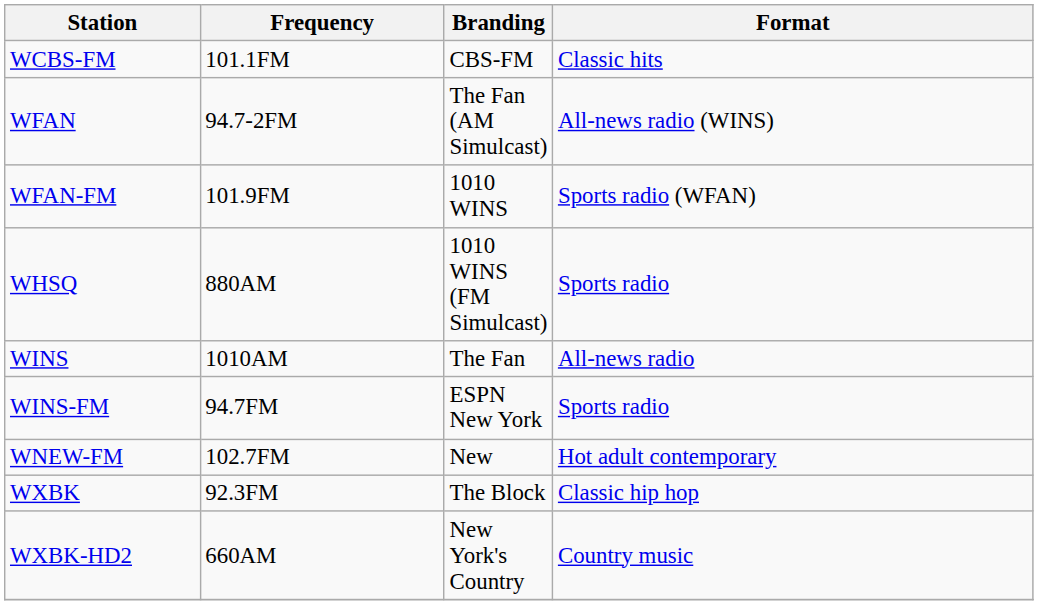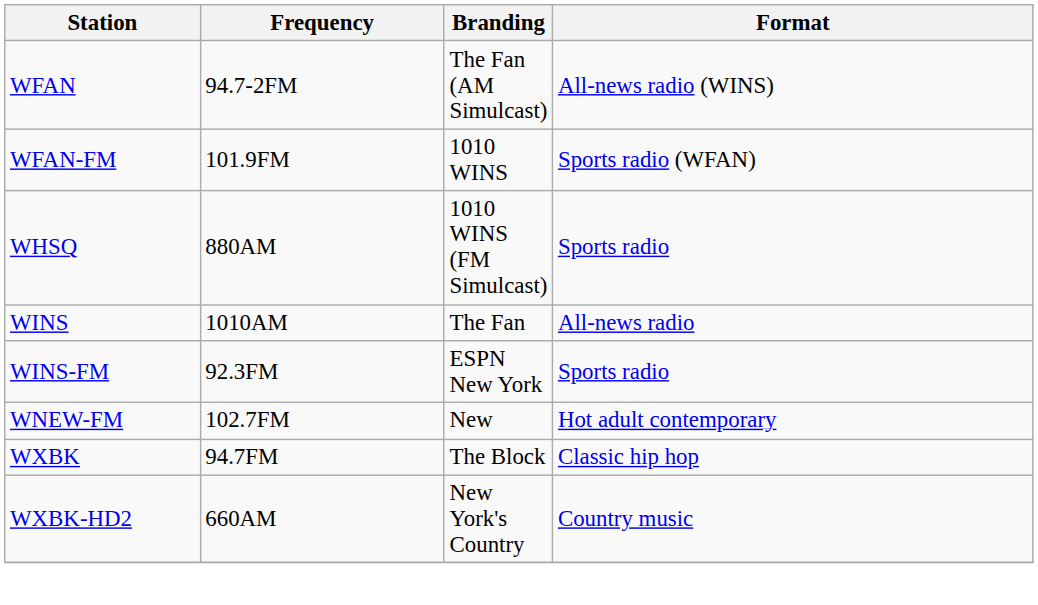 <table class="wikitable sortable" style="width:45em;">
 <tr>
 <th style="width:20%">Station</th>
 <th style="width:25%">Frequency</th>
 <th style="width:5%">Branding</th>
 <th style="width:50%">Format</th>
-</tr>
-<tr>
-<td><a href='#'>WCBS-FM</a></td>
-<td>101.1FM</td>
-<td>CBS-FM</td>
-<td><a href='#'>Classic hits</a></td>
 </tr>
 <tr>
 <td><a href='#'>WFAN</a></td>
 <td>94.7-2FM</td>
 <td>The Fan (AM Simulcast)</td>
 <td><a href='#'>All-news radio</a> (WINS)</td>
 </tr>
 <tr>
 <td><a href='#'>WFAN-FM</a></td>
 <td>101.9FM</td>
 <td>1010 WINS</td>
 <td><a href='#'>Sports radio</a> (WFAN)</td>
 </tr>
 <tr>
 <td><a href='#'>WHSQ</a></td>
 <td>880AM</td>
 <td>1010 WINS (FM Simulcast)</td>
 <td><a href='#'>Sports radio</a></td>
 </tr>
 <tr>
 <td><a href='#'>WINS</a></td>
 <td>1010AM</td>
 <td>The Fan</td>
 <td><a href='#'>All-news radio</a></td>
 </tr>
 <tr>
 <td><a href='#'>WINS-FM</a></td>
-<td>94.7FM</td>
+<td>92.3FM</td>
 <td>ESPN New York</td>
 <td><a href='#'>Sports radio</a></td>
 </tr>
 <tr>
 <td><a href='#'>WNEW-FM</a></td>
 <td>102.7FM</td>
 <td>New</td>
 <td><a href='#'>Hot adult contemporary</a></td>
 </tr>
 <tr>
 <td><a href='#'>WXBK</a></td>
-<td>92.3FM</td>
+<td>94.7FM</td>
 <td>The Block</td>
 <td><a href='#'>Classic hip hop</a></td>
 </tr>
 <tr>
 <td><a href='#'>WXBK-HD2</a></td>
 <td>660AM</td>
 <td>New York's Country</td>
 <td><a href='#'>Country music</a></td>
 </tr>
 <tr>
 </tr>
 </table>
